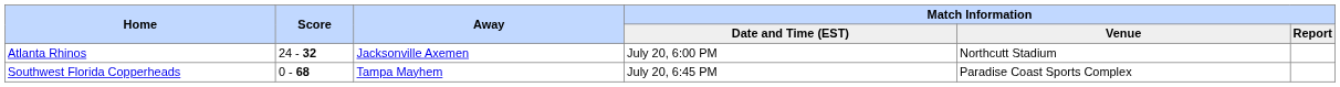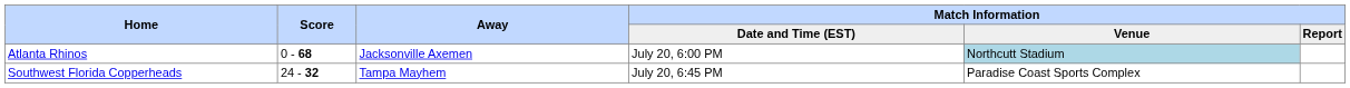 <table border="1" cellpadding="3" cellspacing="0" style="border-collapse:collapse; font-size:90%; width:100%">
 <tr style="background:#c1d8ff;">
 <th rowspan="2" style="width:21%;">Home</th>
 <th rowspan="2" style="width:6%;">Score</th>
 <th rowspan="2" style="width:21%;">Away</th>
 <th colspan="3">Match Information</th>
 </tr>
 <tr style="background:#efefef;">
 <th width="26%">Date and Time (EST)</th>
 <th width="26%">Venue</th>
 <td><strong>Report</strong></td>
 </tr>
 <tr>
 <td> <a href='#'>Atlanta Rhinos</a></td>
-<td>24 - <strong>32</strong></td>
+<td>0 - <strong>68</strong></td>
 <td> <a href='#'>Jacksonville Axemen</a></td>
 <td>July 20, 6:00 PM</td>
-<td>Northcutt Stadium</td>
+<td style="background: lightblue;">Northcutt Stadium</td>
 <td></td>
 </tr>
 <tr>
 <td> <a href='#'>Southwest Florida Copperheads</a></td>
-<td>0 - <strong>68</strong></td>
+<td>24 - <strong>32</strong></td>
 <td> <a href='#'>Tampa Mayhem</a></td>
 <td>July 20, 6:45 PM</td>
 <td>Paradise Coast Sports Complex</td>
 <td></td>
 </tr>
 </table>
